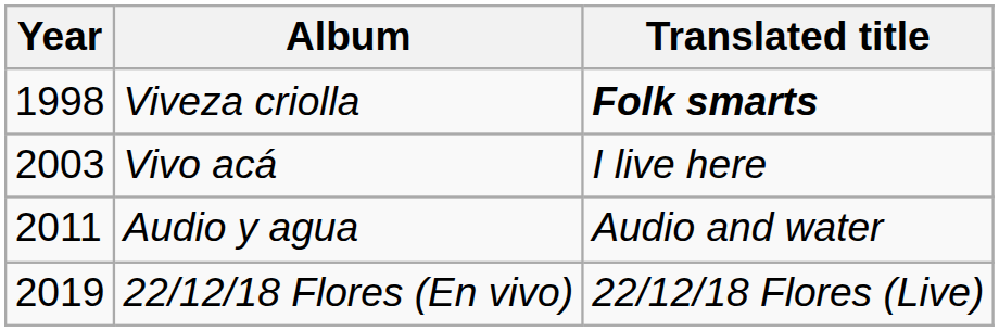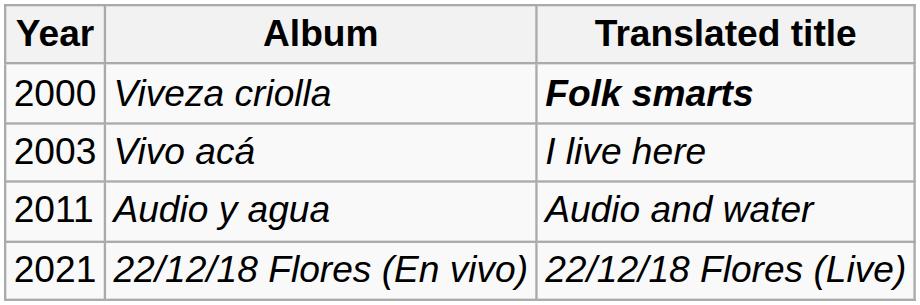 <table class="wikitable sortable">
 <tr>
 <th>Year</th>
 <th>Album</th>
 <th>Translated title</th>
 </tr>
 <tr>
-<td>1998</td>
+<td>2000</td>
 <td><em>Viveza criolla</em></td>
 <td><strong><em>Folk smarts</em></strong></td>
 </tr>
 <tr>
 <td>2003</td>
 <td><em>Vivo acá</em></td>
 <td><em>I live here</em></td>
 </tr>
 <tr>
 <td>2011</td>
 <td><em>Audio y agua</em></td>
 <td><em>Audio and water</em></td>
 </tr>
 <tr>
-<td>2019</td>
+<td>2021</td>
 <td><em>22/12/18 Flores (En vivo)</em></td>
 <td><em>22/12/18 Flores (Live)</em></td>
 </tr>
 </table>
